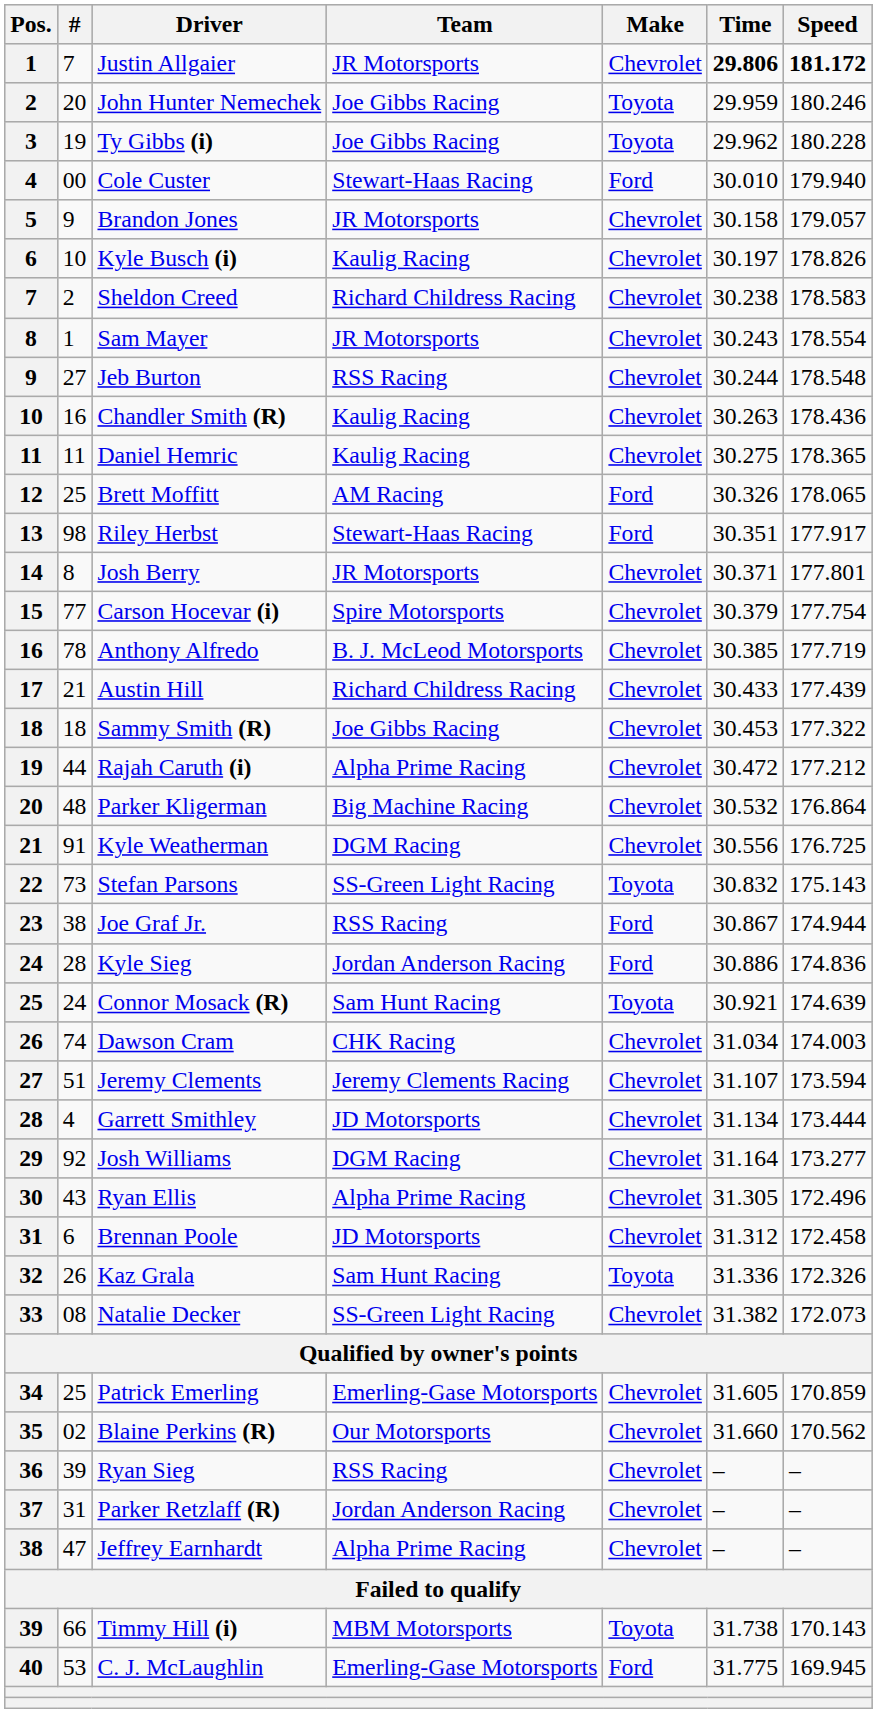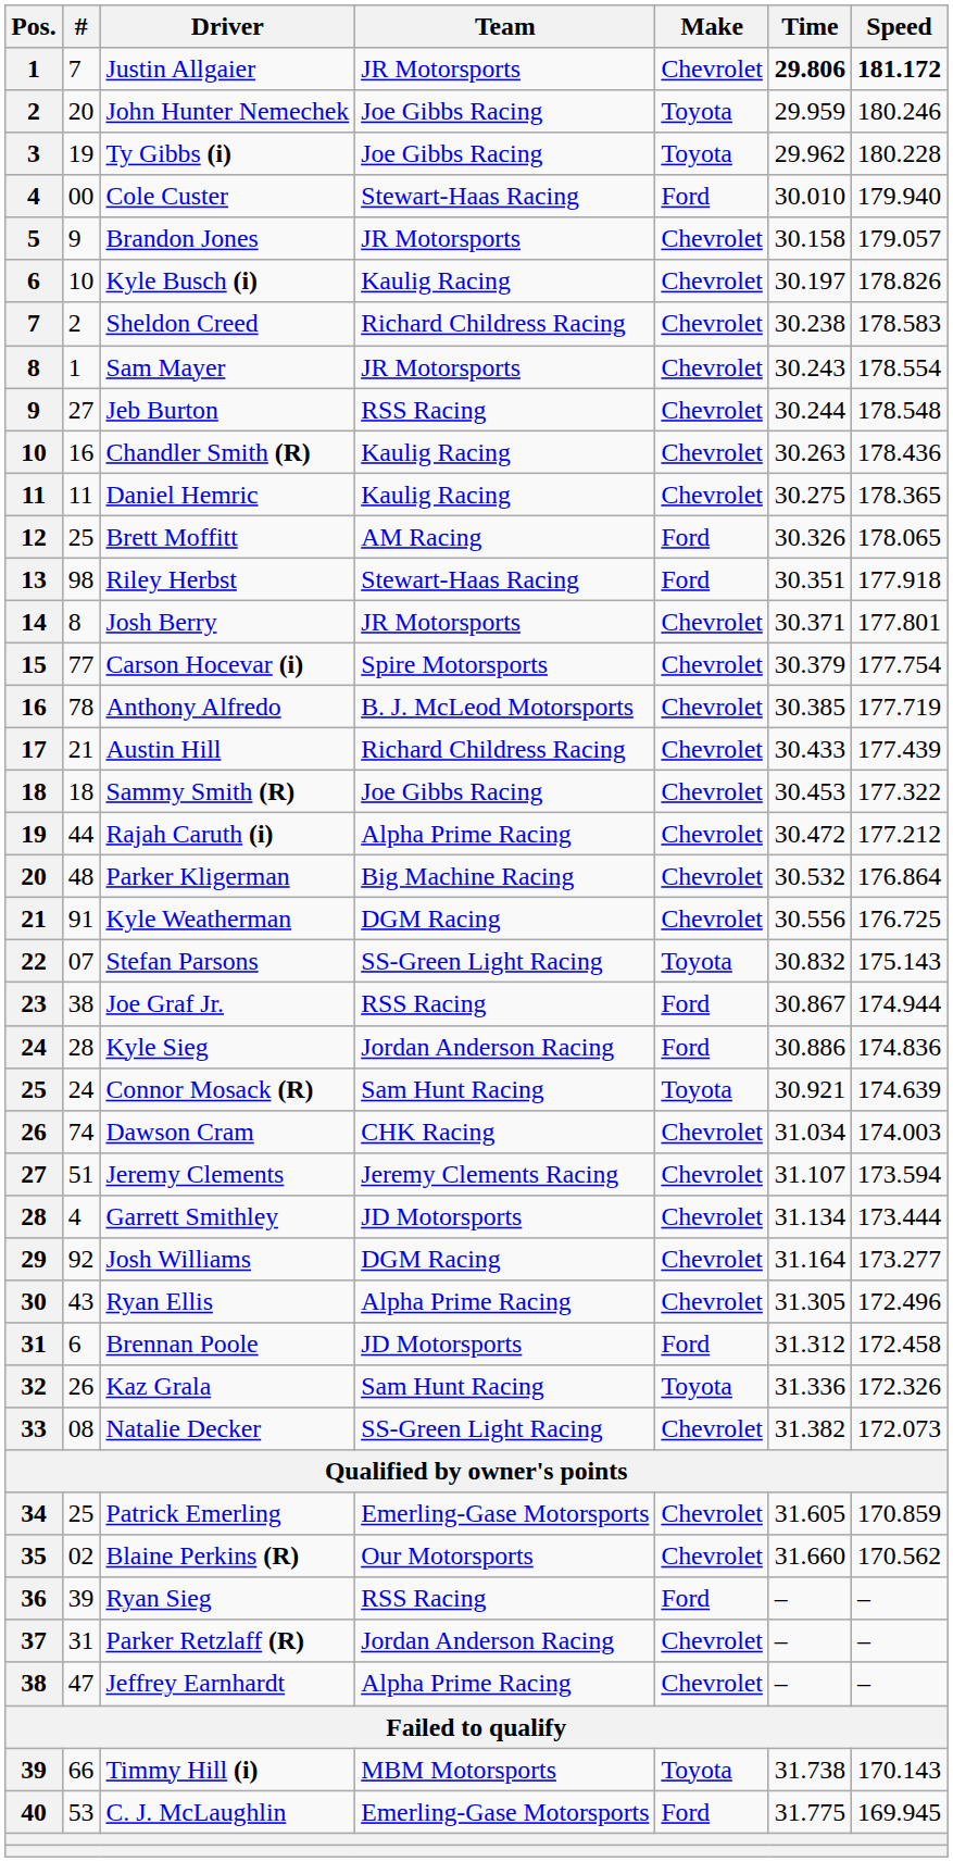 <table class="wikitable" style="font-size:95%">
 <tr>
 <th>Pos.</th>
 <th>#</th>
 <th>Driver</th>
 <th>Team</th>
 <th>Make</th>
 <th>Time</th>
 <th>Speed</th>
 </tr>
 <tr>
 <th>1</th>
 <td>7</td>
 <td><a href='#'>Justin Allgaier</a></td>
 <td><a href='#'>JR Motorsports</a></td>
 <td><a href='#'>Chevrolet</a></td>
 <td><strong>29.806</strong></td>
 <td><strong>181.172</strong></td>
 </tr>
 <tr>
 <th>2</th>
 <td>20</td>
 <td><a href='#'>John Hunter Nemechek</a></td>
 <td><a href='#'>Joe Gibbs Racing</a></td>
 <td><a href='#'>Toyota</a></td>
 <td>29.959</td>
 <td>180.246</td>
 </tr>
 <tr>
 <th>3</th>
 <td>19</td>
 <td><a href='#'>Ty Gibbs</a> <strong>(i)</strong></td>
 <td><a href='#'>Joe Gibbs Racing</a></td>
 <td><a href='#'>Toyota</a></td>
 <td>29.962</td>
 <td>180.228</td>
 </tr>
 <tr>
 <th>4</th>
 <td>00</td>
 <td><a href='#'>Cole Custer</a></td>
 <td><a href='#'>Stewart-Haas Racing</a></td>
 <td><a href='#'>Ford</a></td>
 <td>30.010</td>
 <td>179.940</td>
 </tr>
 <tr>
 <th>5</th>
 <td>9</td>
 <td><a href='#'>Brandon Jones</a></td>
 <td><a href='#'>JR Motorsports</a></td>
 <td><a href='#'>Chevrolet</a></td>
 <td>30.158</td>
 <td>179.057</td>
 </tr>
 <tr>
 <th>6</th>
 <td>10</td>
 <td><a href='#'>Kyle Busch</a> <strong>(i)</strong></td>
 <td><a href='#'>Kaulig Racing</a></td>
 <td><a href='#'>Chevrolet</a></td>
 <td>30.197</td>
 <td>178.826</td>
 </tr>
 <tr>
 <th>7</th>
 <td>2</td>
 <td><a href='#'>Sheldon Creed</a></td>
 <td><a href='#'>Richard Childress Racing</a></td>
 <td><a href='#'>Chevrolet</a></td>
 <td>30.238</td>
 <td>178.583</td>
 </tr>
 <tr>
 <th>8</th>
 <td>1</td>
 <td><a href='#'>Sam Mayer</a></td>
 <td><a href='#'>JR Motorsports</a></td>
 <td><a href='#'>Chevrolet</a></td>
 <td>30.243</td>
 <td>178.554</td>
 </tr>
 <tr>
 <th>9</th>
 <td>27</td>
 <td><a href='#'>Jeb Burton</a></td>
 <td><a href='#'>RSS Racing</a></td>
 <td><a href='#'>Chevrolet</a></td>
 <td>30.244</td>
 <td>178.548</td>
 </tr>
 <tr>
 <th>10</th>
 <td>16</td>
 <td><a href='#'>Chandler Smith</a> <strong>(R)</strong></td>
 <td><a href='#'>Kaulig Racing</a></td>
 <td><a href='#'>Chevrolet</a></td>
 <td>30.263</td>
 <td>178.436</td>
 </tr>
 <tr>
 <th>11</th>
 <td>11</td>
 <td><a href='#'>Daniel Hemric</a></td>
 <td><a href='#'>Kaulig Racing</a></td>
 <td><a href='#'>Chevrolet</a></td>
 <td>30.275</td>
 <td>178.365</td>
 </tr>
 <tr>
 <th>12</th>
 <td>25</td>
 <td><a href='#'>Brett Moffitt</a></td>
 <td><a href='#'>AM Racing</a></td>
 <td><a href='#'>Ford</a></td>
 <td>30.326</td>
 <td>178.065</td>
 </tr>
 <tr>
 <th>13</th>
 <td>98</td>
 <td><a href='#'>Riley Herbst</a></td>
 <td><a href='#'>Stewart-Haas Racing</a></td>
 <td><a href='#'>Ford</a></td>
 <td>30.351</td>
-<td>177.917</td>
+<td>177.918</td>
 </tr>
 <tr>
 <th>14</th>
 <td>8</td>
 <td><a href='#'>Josh Berry</a></td>
 <td><a href='#'>JR Motorsports</a></td>
 <td><a href='#'>Chevrolet</a></td>
 <td>30.371</td>
 <td>177.801</td>
 </tr>
 <tr>
 <th>15</th>
 <td>77</td>
 <td><a href='#'>Carson Hocevar</a> <strong>(i)</strong></td>
 <td><a href='#'>Spire Motorsports</a></td>
 <td><a href='#'>Chevrolet</a></td>
 <td>30.379</td>
 <td>177.754</td>
 </tr>
 <tr>
 <th>16</th>
 <td>78</td>
 <td><a href='#'>Anthony Alfredo</a></td>
 <td><a href='#'>B. J. McLeod Motorsports</a></td>
 <td><a href='#'>Chevrolet</a></td>
 <td>30.385</td>
 <td>177.719</td>
 </tr>
 <tr>
 <th>17</th>
 <td>21</td>
 <td><a href='#'>Austin Hill</a></td>
 <td><a href='#'>Richard Childress Racing</a></td>
 <td><a href='#'>Chevrolet</a></td>
 <td>30.433</td>
 <td>177.439</td>
 </tr>
 <tr>
 <th>18</th>
 <td>18</td>
 <td><a href='#'>Sammy Smith</a> <strong>(R)</strong></td>
 <td><a href='#'>Joe Gibbs Racing</a></td>
 <td><a href='#'>Chevrolet</a></td>
 <td>30.453</td>
 <td>177.322</td>
 </tr>
 <tr>
 <th>19</th>
 <td>44</td>
 <td><a href='#'>Rajah Caruth</a> <strong>(i)</strong></td>
 <td><a href='#'>Alpha Prime Racing</a></td>
 <td><a href='#'>Chevrolet</a></td>
 <td>30.472</td>
 <td>177.212</td>
 </tr>
 <tr>
 <th>20</th>
 <td>48</td>
 <td><a href='#'>Parker Kligerman</a></td>
 <td><a href='#'>Big Machine Racing</a></td>
 <td><a href='#'>Chevrolet</a></td>
 <td>30.532</td>
 <td>176.864</td>
 </tr>
 <tr>
 <th>21</th>
 <td>91</td>
 <td><a href='#'>Kyle Weatherman</a></td>
 <td><a href='#'>DGM Racing</a></td>
 <td><a href='#'>Chevrolet</a></td>
 <td>30.556</td>
 <td>176.725</td>
 </tr>
 <tr>
 <th>22</th>
-<td>73</td>
+<td>07</td>
 <td><a href='#'>Stefan Parsons</a></td>
 <td><a href='#'>SS-Green Light Racing</a></td>
 <td><a href='#'>Toyota</a></td>
 <td>30.832</td>
 <td>175.143</td>
 </tr>
 <tr>
 <th>23</th>
 <td>38</td>
 <td><a href='#'>Joe Graf Jr.</a></td>
 <td><a href='#'>RSS Racing</a></td>
 <td><a href='#'>Ford</a></td>
 <td>30.867</td>
 <td>174.944</td>
 </tr>
 <tr>
 <th>24</th>
 <td>28</td>
 <td><a href='#'>Kyle Sieg</a></td>
 <td><a href='#'>Jordan Anderson Racing</a></td>
 <td><a href='#'>Ford</a></td>
 <td>30.886</td>
 <td>174.836</td>
 </tr>
 <tr>
 <th>25</th>
 <td>24</td>
 <td><a href='#'>Connor Mosack</a> <strong>(R)</strong></td>
 <td><a href='#'>Sam Hunt Racing</a></td>
 <td><a href='#'>Toyota</a></td>
 <td>30.921</td>
 <td>174.639</td>
 </tr>
 <tr>
 <th>26</th>
 <td>74</td>
 <td><a href='#'>Dawson Cram</a></td>
 <td><a href='#'>CHK Racing</a></td>
 <td><a href='#'>Chevrolet</a></td>
 <td>31.034</td>
 <td>174.003</td>
 </tr>
 <tr>
 <th>27</th>
 <td>51</td>
 <td><a href='#'>Jeremy Clements</a></td>
 <td><a href='#'>Jeremy Clements Racing</a></td>
 <td><a href='#'>Chevrolet</a></td>
 <td>31.107</td>
 <td>173.594</td>
 </tr>
 <tr>
 <th>28</th>
 <td>4</td>
 <td><a href='#'>Garrett Smithley</a></td>
 <td><a href='#'>JD Motorsports</a></td>
 <td><a href='#'>Chevrolet</a></td>
 <td>31.134</td>
 <td>173.444</td>
 </tr>
 <tr>
 <th>29</th>
 <td>92</td>
 <td><a href='#'>Josh Williams</a></td>
 <td><a href='#'>DGM Racing</a></td>
 <td><a href='#'>Chevrolet</a></td>
 <td>31.164</td>
 <td>173.277</td>
 </tr>
 <tr>
 <th>30</th>
 <td>43</td>
 <td><a href='#'>Ryan Ellis</a></td>
 <td><a href='#'>Alpha Prime Racing</a></td>
 <td><a href='#'>Chevrolet</a></td>
 <td>31.305</td>
 <td>172.496</td>
 </tr>
 <tr>
 <th>31</th>
 <td>6</td>
 <td><a href='#'>Brennan Poole</a></td>
 <td><a href='#'>JD Motorsports</a></td>
-<td><a href='#'>Chevrolet</a></td>
+<td><a href='#'>Ford</a></td>
 <td>31.312</td>
 <td>172.458</td>
 </tr>
 <tr>
 <th>32</th>
 <td>26</td>
 <td><a href='#'>Kaz Grala</a></td>
 <td><a href='#'>Sam Hunt Racing</a></td>
 <td><a href='#'>Toyota</a></td>
 <td>31.336</td>
 <td>172.326</td>
 </tr>
 <tr>
 <th>33</th>
 <td>08</td>
 <td><a href='#'>Natalie Decker</a></td>
 <td><a href='#'>SS-Green Light Racing</a></td>
 <td><a href='#'>Chevrolet</a></td>
 <td>31.382</td>
 <td>172.073</td>
 </tr>
 <tr>
 <th colspan="7">Qualified by owner's points</th>
 </tr>
 <tr>
 <th>34</th>
 <td>25</td>
 <td><a href='#'>Patrick Emerling</a></td>
 <td><a href='#'>Emerling-Gase Motorsports</a></td>
 <td><a href='#'>Chevrolet</a></td>
 <td>31.605</td>
 <td>170.859</td>
 </tr>
 <tr>
 <th>35</th>
 <td>02</td>
 <td><a href='#'>Blaine Perkins</a> <strong>(R)</strong></td>
 <td><a href='#'>Our Motorsports</a></td>
 <td><a href='#'>Chevrolet</a></td>
 <td>31.660</td>
 <td>170.562</td>
 </tr>
 <tr>
 <th>36</th>
 <td>39</td>
 <td><a href='#'>Ryan Sieg</a></td>
 <td><a href='#'>RSS Racing</a></td>
-<td><a href='#'>Chevrolet</a></td>
+<td><a href='#'>Ford</a></td>
 <td>–</td>
 <td>–</td>
 </tr>
 <tr>
 <th>37</th>
 <td>31</td>
 <td><a href='#'>Parker Retzlaff</a> <strong>(R)</strong></td>
 <td><a href='#'>Jordan Anderson Racing</a></td>
 <td><a href='#'>Chevrolet</a></td>
 <td>–</td>
 <td>–</td>
 </tr>
 <tr>
 <th>38</th>
 <td>47</td>
 <td><a href='#'>Jeffrey Earnhardt</a></td>
 <td><a href='#'>Alpha Prime Racing</a></td>
 <td><a href='#'>Chevrolet</a></td>
 <td>–</td>
 <td>–</td>
 </tr>
 <tr>
 <th colspan="7">Failed to qualify</th>
 </tr>
 <tr>
 <th>39</th>
 <td>66</td>
 <td><a href='#'>Timmy Hill</a> <strong>(i)</strong></td>
 <td><a href='#'>MBM Motorsports</a></td>
 <td><a href='#'>Toyota</a></td>
 <td>31.738</td>
 <td>170.143</td>
 </tr>
 <tr>
 <th>40</th>
 <td>53</td>
 <td><a href='#'>C. J. McLaughlin</a></td>
 <td><a href='#'>Emerling-Gase Motorsports</a></td>
 <td><a href='#'>Ford</a></td>
 <td>31.775</td>
 <td>169.945</td>
 </tr>
 <tr>
 <th colspan="7"></th>
 </tr>
 <tr>
 <th colspan="7"></th>
 </tr>
 </table>
